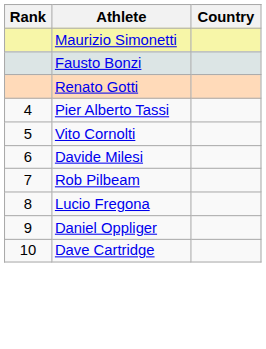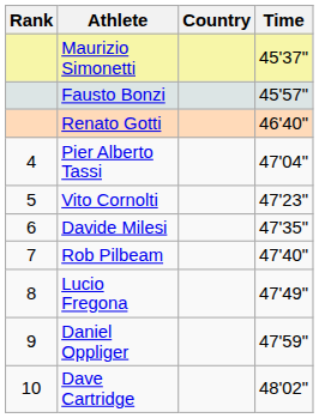 <table class="wikitable" width=40% style="font-size:90%; text-align:center;">
 <tr>
 <th>Rank</th>
 <th>Athlete</th>
 <th>Country</th>
+<th>Time</th>
 </tr>
 <tr bgcolor="#F7F6A8">
 <td></td>
 <td align=left><a href='#'>Maurizio Simonetti</a></td>
 <td align=left></td>
+<td>45'37"</td>
 </tr>
 <tr bgcolor="#DCE5E5">
 <td></td>
 <td align=left><a href='#'>Fausto Bonzi</a></td>
 <td align=left></td>
+<td>45'57"</td>
 </tr>
 <tr bgcolor="#FFDAB9">
 <td></td>
 <td align=left><a href='#'>Renato Gotti</a></td>
 <td align=left></td>
+<td>46'40"</td>
 </tr>
 <tr>
 <td>4</td>
 <td align=left><a href='#'>Pier Alberto Tassi</a></td>
 <td align=left></td>
+<td>47'04"</td>
 </tr>
 <tr>
 <td>5</td>
 <td align=left><a href='#'>Vito Cornolti</a></td>
 <td align=left></td>
+<td>47'23"</td>
 </tr>
 <tr>
 <td>6</td>
 <td align=left><a href='#'>Davide Milesi</a></td>
 <td align=left></td>
+<td>47'35"</td>
 </tr>
 <tr>
 <td>7</td>
 <td align=left><a href='#'>Rob Pilbeam</a></td>
 <td align=left></td>
+<td>47'40"</td>
 </tr>
 <tr>
 <td>8</td>
 <td align=left><a href='#'>Lucio Fregona</a></td>
 <td align=left></td>
+<td>47'49"</td>
 </tr>
 <tr>
 <td>9</td>
 <td align=left><a href='#'>Daniel Oppliger</a></td>
 <td align=left></td>
+<td>47'59"</td>
 </tr>
 <tr>
 <td>10</td>
 <td align=left><a href='#'>Dave Cartridge</a></td>
 <td align=left></td>
+<td>48'02"</td>
 </tr>
 </table>
